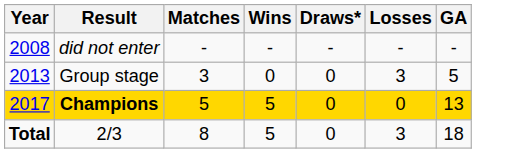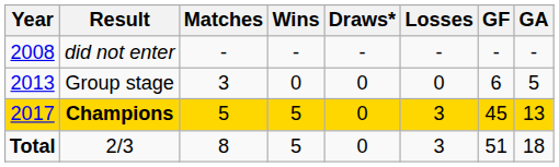 <table class="wikitable" style="text-align: center;">
 <tr>
 <th>Year</th>
 <th>Result</th>
 <th>Matches</th>
 <th>Wins</th>
 <th>Draws*</th>
 <th>Losses</th>
+<th>GF</th>
 <th>GA</th>
 </tr>
 <tr>
 <td> <a href='#'>2008</a></td>
 <td><em>did not enter</em></td>
+<td>-</td>
 <td>-</td>
 <td>-</td>
 <td>-</td>
 <td>-</td>
 <td>-</td>
 </tr>
 <tr>
 <td> <a href='#'>2013</a></td>
 <td>Group stage</td>
 <td>3</td>
 <td>0</td>
 <td>0</td>
-<td>3</td>
+<td>0</td>
+<td>6</td>
 <td>5</td>
 </tr>
 <tr bgcolor=gold>
 <td> <a href='#'>2017</a></td>
 <td><strong>Champions</strong></td>
 <td>5</td>
 <td>5</td>
 <td>0</td>
-<td>0</td>
+<td>3</td>
+<td>45</td>
 <td>13</td>
 </tr>
 <tr>
 <td><strong>Total</strong></td>
 <td>2/3</td>
 <td>8</td>
 <td>5</td>
 <td>0</td>
 <td>3</td>
+<td>51</td>
 <td>18</td>
 </tr>
 </table>
